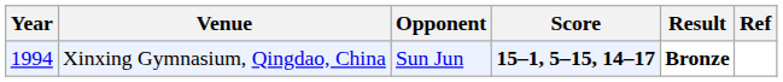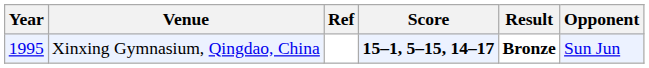 <table class="sortable wikitable" style="font-size: 90%;">
 <tr>
 <th>Year</th>
 <th>Venue</th>
-<th>Opponent</th>
+<th>Ref</th>
 <th>Score</th>
 <th>Result</th>
-<th>Ref</th>
+<th>Opponent</th>
 </tr>
 <tr style="background:#ECF2FF">
-<td align="center"><a href='#'>1994</a></td>
+<td align="center"><a href='#'>1995</a></td>
 <td align="left">Xinxing Gymnasium, <a href='#'>Qingdao, China</a></td>
-<td align="left"> <a href='#'>Sun Jun</a></td>
+<td style="text-align:center; background:white"></td>
 <td align="left"><strong>15–1, 5–15, 14–17</strong></td>
 <td style="text-align:left; background:white"> <strong>Bronze</strong></td>
-<td style="text-align:center; background:white"></td>
+<td align="left"> <a href='#'>Sun Jun</a></td>
 </tr>
 </table>
